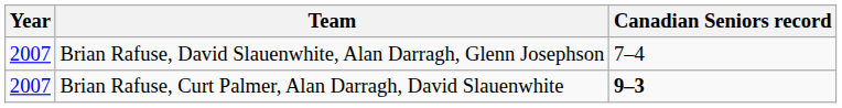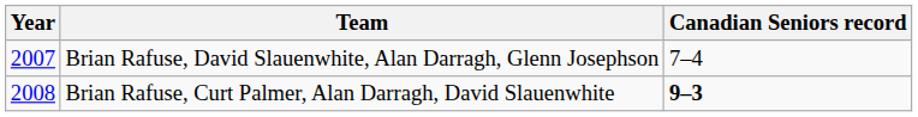 <table class="wikitable">
 <tr>
 <th>Year</th>
 <th>Team</th>
 <th>Canadian Seniors record</th>
 </tr>
 <tr>
 <td><a href='#'>2007</a></td>
 <td>Brian Rafuse, David Slauenwhite, Alan Darragh, Glenn Josephson</td>
 <td>7–4</td>
 </tr>
 <tr>
-<td><a href='#'>2007</a></td>
+<td><a href='#'>2008</a></td>
 <td>Brian Rafuse, Curt Palmer, Alan Darragh, David Slauenwhite</td>
 <td><strong>9–3</strong></td>
 </tr>
 </table>
